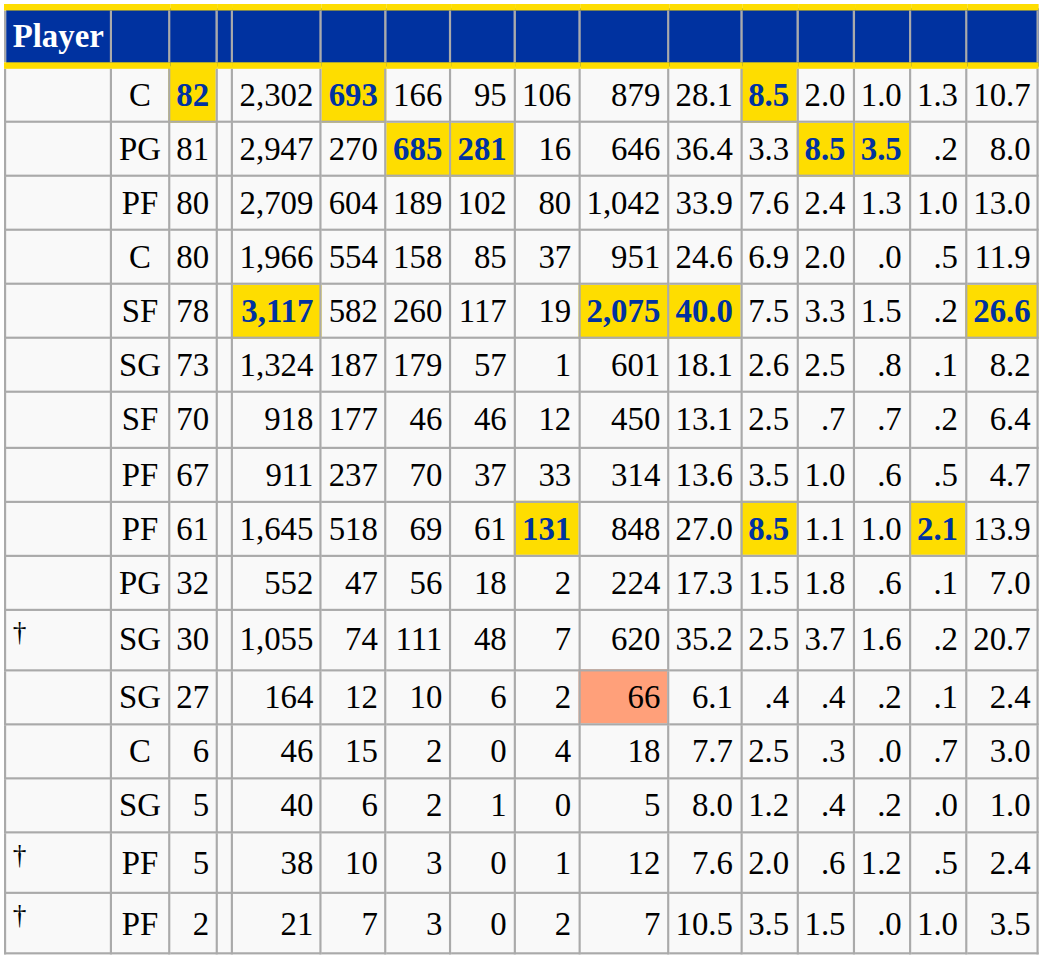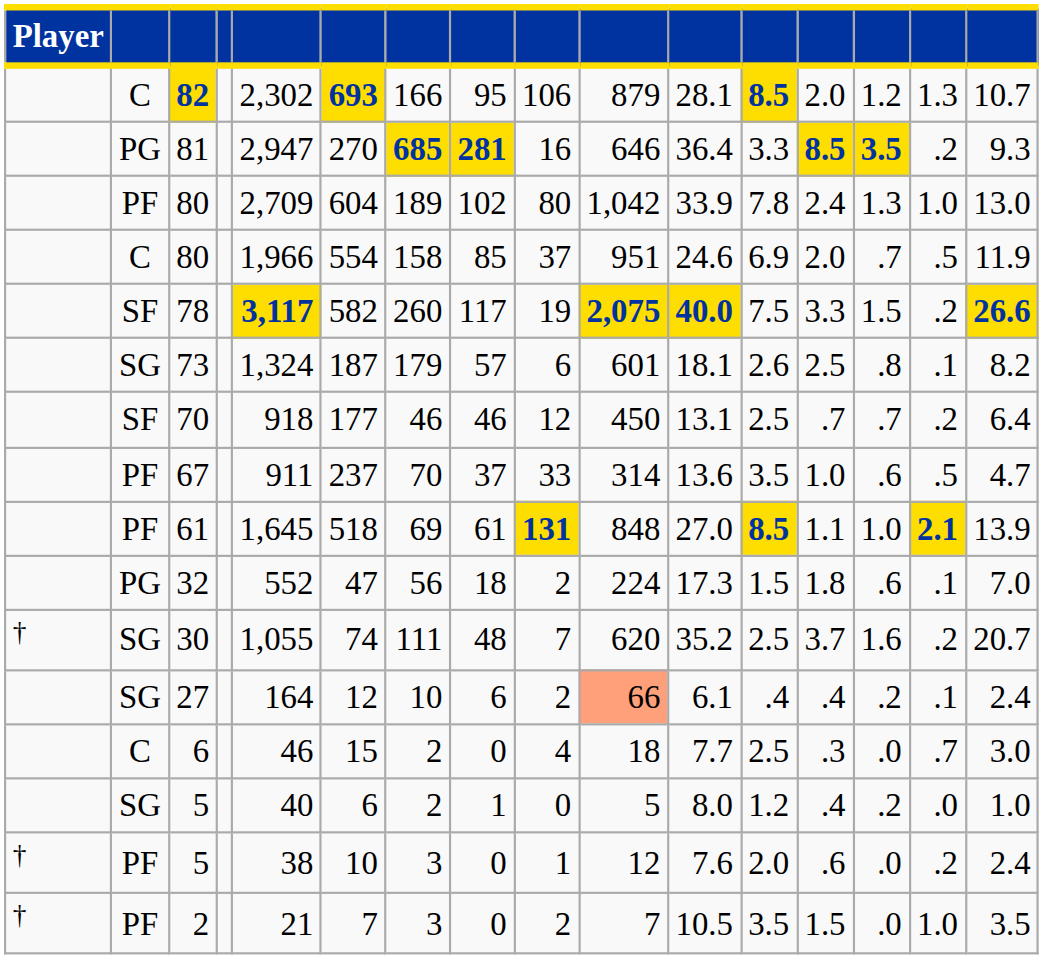 <table class="wikitable sortable" style="font-size: 95%; text-align:right;">
 <tr>
 <th style="background:#0032A0; color:#FFFFFF; border-top:#FEDD00 3px solid; border-bottom:#FEDD00 3px solid;">Player</th>
 <th style="background:#0032A0; color:#FFFFFF; border-top:#FEDD00 3px solid; border-bottom:#FEDD00 3px solid;"></th>
 <th style="background:#0032A0; color:#FFFFFF; border-top:#FEDD00 3px solid; border-bottom:#FEDD00 3px solid;"></th>
 <th style="background:#0032A0; color:#FFFFFF; border-top:#FEDD00 3px solid; border-bottom:#FEDD00 3px solid;"></th>
 <th style="background:#0032A0; color:#FFFFFF; border-top:#FEDD00 3px solid; border-bottom:#FEDD00 3px solid;"></th>
 <th style="background:#0032A0; color:#FFFFFF; border-top:#FEDD00 3px solid; border-bottom:#FEDD00 3px solid;"></th>
 <th style="background:#0032A0; color:#FFFFFF; border-top:#FEDD00 3px solid; border-bottom:#FEDD00 3px solid;"></th>
 <th style="background:#0032A0; color:#FFFFFF; border-top:#FEDD00 3px solid; border-bottom:#FEDD00 3px solid;"></th>
 <th style="background:#0032A0; color:#FFFFFF; border-top:#FEDD00 3px solid; border-bottom:#FEDD00 3px solid;"></th>
 <th style="background:#0032A0; color:#FFFFFF; border-top:#FEDD00 3px solid; border-bottom:#FEDD00 3px solid;"></th>
 <th style="background:#0032A0; color:#FFFFFF; border-top:#FEDD00 3px solid; border-bottom:#FEDD00 3px solid;"></th>
 <th style="background:#0032A0; color:#FFFFFF; border-top:#FEDD00 3px solid; border-bottom:#FEDD00 3px solid;"></th>
 <th style="background:#0032A0; color:#FFFFFF; border-top:#FEDD00 3px solid; border-bottom:#FEDD00 3px solid;"></th>
 <th style="background:#0032A0; color:#FFFFFF; border-top:#FEDD00 3px solid; border-bottom:#FEDD00 3px solid;"></th>
 <th style="background:#0032A0; color:#FFFFFF; border-top:#FEDD00 3px solid; border-bottom:#FEDD00 3px solid;"></th>
 <th style="background:#0032A0; color:#FFFFFF; border-top:#FEDD00 3px solid; border-bottom:#FEDD00 3px solid;"></th>
 </tr>
 <tr>
 <td style="text-align:left;"></td>
 <td style="text-align:center;">C</td>
 <td style="background:#FEDD00; color:#0032A0;"><strong>82</strong></td>
 <td></td>
 <td>2,302</td>
 <td style="background:#FEDD00; color:#0032A0;"><strong>693</strong></td>
 <td>166</td>
 <td>95</td>
 <td>106</td>
 <td>879</td>
 <td>28.1</td>
 <td style="background:#FEDD00; color:#0032A0;"><strong>8.5</strong></td>
 <td>2.0</td>
-<td>1.0</td>
+<td>1.2</td>
 <td>1.3</td>
 <td>10.7</td>
 </tr>
 <tr>
 <td style="text-align:left;"></td>
 <td style="text-align:center;">PG</td>
 <td>81</td>
 <td></td>
 <td>2,947</td>
 <td>270</td>
 <td style="background:#FEDD00; color:#0032A0;"><strong>685</strong></td>
 <td style="background:#FEDD00; color:#0032A0;"><strong>281</strong></td>
 <td>16</td>
 <td>646</td>
 <td>36.4</td>
 <td>3.3</td>
 <td style="background:#FEDD00; color:#0032A0;"><strong>8.5</strong></td>
 <td style="background:#FEDD00; color:#0032A0;"><strong>3.5</strong></td>
 <td>.2</td>
-<td>8.0</td>
+<td>9.3</td>
 </tr>
 <tr>
 <td style="text-align:left;"></td>
 <td style="text-align:center;">PF</td>
 <td>80</td>
 <td></td>
 <td>2,709</td>
 <td>604</td>
 <td>189</td>
 <td>102</td>
 <td>80</td>
 <td>1,042</td>
 <td>33.9</td>
-<td>7.6</td>
+<td>7.8</td>
 <td>2.4</td>
 <td>1.3</td>
 <td>1.0</td>
 <td>13.0</td>
 </tr>
 <tr>
 <td style="text-align:left;"></td>
 <td style="text-align:center;">C</td>
 <td>80</td>
 <td></td>
 <td>1,966</td>
 <td>554</td>
 <td>158</td>
 <td>85</td>
 <td>37</td>
 <td>951</td>
 <td>24.6</td>
 <td>6.9</td>
 <td>2.0</td>
-<td>.0</td>
+<td>.7</td>
 <td>.5</td>
 <td>11.9</td>
 </tr>
 <tr>
 <td style="text-align:left;"></td>
 <td style="text-align:center;">SF</td>
 <td>78</td>
 <td></td>
 <td style="background:#FEDD00; color:#0032A0;"><strong>3,117</strong></td>
 <td>582</td>
 <td>260</td>
 <td>117</td>
 <td>19</td>
 <td style="background:#FEDD00; color:#0032A0;"><strong>2,075</strong></td>
 <td style="background:#FEDD00; color:#0032A0;"><strong>40.0</strong></td>
 <td>7.5</td>
 <td>3.3</td>
 <td>1.5</td>
 <td>.2</td>
 <td style="background:#FEDD00; color:#0032A0;"><strong>26.6</strong></td>
 </tr>
 <tr>
 <td style="text-align:left;"></td>
 <td style="text-align:center;">SG</td>
 <td>73</td>
 <td></td>
 <td>1,324</td>
 <td>187</td>
 <td>179</td>
 <td>57</td>
-<td>1</td>
+<td>6</td>
 <td>601</td>
 <td>18.1</td>
 <td>2.6</td>
 <td>2.5</td>
 <td>.8</td>
 <td>.1</td>
 <td>8.2</td>
 </tr>
 <tr>
 <td style="text-align:left;"></td>
 <td style="text-align:center;">SF</td>
 <td>70</td>
 <td></td>
 <td>918</td>
 <td>177</td>
 <td>46</td>
 <td>46</td>
 <td>12</td>
 <td>450</td>
 <td>13.1</td>
 <td>2.5</td>
 <td>.7</td>
 <td>.7</td>
 <td>.2</td>
 <td>6.4</td>
 </tr>
 <tr>
 <td style="text-align:left;"></td>
 <td style="text-align:center;">PF</td>
 <td>67</td>
 <td></td>
 <td>911</td>
 <td>237</td>
 <td>70</td>
 <td>37</td>
 <td>33</td>
 <td>314</td>
 <td>13.6</td>
 <td>3.5</td>
 <td>1.0</td>
 <td>.6</td>
 <td>.5</td>
 <td>4.7</td>
 </tr>
 <tr>
 <td style="text-align:left;"></td>
 <td style="text-align:center;">PF</td>
 <td>61</td>
 <td></td>
 <td>1,645</td>
 <td>518</td>
 <td>69</td>
 <td>61</td>
 <td style="background:#FEDD00; color:#0032A0;"><strong>131</strong></td>
 <td>848</td>
 <td>27.0</td>
 <td style="background:#FEDD00; color:#0032A0;"><strong>8.5</strong></td>
 <td>1.1</td>
 <td>1.0</td>
 <td style="background:#FEDD00; color:#0032A0;"><strong>2.1</strong></td>
 <td>13.9</td>
 </tr>
 <tr>
 <td style="text-align:left;"></td>
 <td style="text-align:center;">PG</td>
 <td>32</td>
 <td></td>
 <td>552</td>
 <td>47</td>
 <td>56</td>
 <td>18</td>
 <td>2</td>
 <td>224</td>
 <td>17.3</td>
 <td>1.5</td>
 <td>1.8</td>
 <td>.6</td>
 <td>.1</td>
 <td>7.0</td>
 </tr>
 <tr>
 <td style="text-align:left;"><sup>†</sup></td>
 <td style="text-align:center;">SG</td>
 <td>30</td>
 <td></td>
 <td>1,055</td>
 <td>74</td>
 <td>111</td>
 <td>48</td>
 <td>7</td>
 <td>620</td>
 <td>35.2</td>
 <td>2.5</td>
 <td>3.7</td>
 <td>1.6</td>
 <td>.2</td>
 <td>20.7</td>
 </tr>
 <tr>
 <td style="text-align:left;"></td>
 <td style="text-align:center;">SG</td>
 <td>27</td>
 <td></td>
 <td>164</td>
 <td>12</td>
 <td>10</td>
 <td>6</td>
 <td>2</td>
 <td style="background: lightsalmon;">66</td>
 <td>6.1</td>
 <td>.4</td>
 <td>.4</td>
 <td>.2</td>
 <td>.1</td>
 <td>2.4</td>
 </tr>
 <tr>
 <td style="text-align:left;"></td>
 <td style="text-align:center;">C</td>
 <td>6</td>
 <td></td>
 <td>46</td>
 <td>15</td>
 <td>2</td>
 <td>0</td>
 <td>4</td>
 <td>18</td>
 <td>7.7</td>
 <td>2.5</td>
 <td>.3</td>
 <td>.0</td>
 <td>.7</td>
 <td>3.0</td>
 </tr>
 <tr>
 <td style="text-align:left;"></td>
 <td style="text-align:center;">SG</td>
 <td>5</td>
 <td></td>
 <td>40</td>
 <td>6</td>
 <td>2</td>
 <td>1</td>
 <td>0</td>
 <td>5</td>
 <td>8.0</td>
 <td>1.2</td>
 <td>.4</td>
 <td>.2</td>
 <td>.0</td>
 <td>1.0</td>
 </tr>
 <tr>
 <td style="text-align:left;"><sup>†</sup></td>
 <td style="text-align:center;">PF</td>
 <td>5</td>
 <td></td>
 <td>38</td>
 <td>10</td>
 <td>3</td>
 <td>0</td>
 <td>1</td>
 <td>12</td>
 <td>7.6</td>
 <td>2.0</td>
 <td>.6</td>
-<td>1.2</td>
-<td>.5</td>
+<td>.0</td>
+<td>.2</td>
 <td>2.4</td>
 </tr>
 <tr>
 <td style="text-align:left;"><sup>†</sup></td>
 <td style="text-align:center;">PF</td>
 <td>2</td>
 <td></td>
 <td>21</td>
 <td>7</td>
 <td>3</td>
 <td>0</td>
 <td>2</td>
 <td>7</td>
 <td>10.5</td>
 <td>3.5</td>
 <td>1.5</td>
 <td>.0</td>
 <td>1.0</td>
 <td>3.5</td>
 </tr>
 </table>
